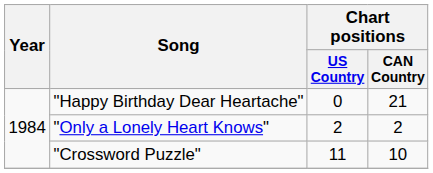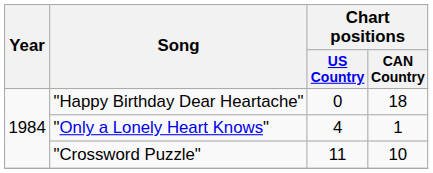 <table class="wikitable" style="text-align:center;">
 <tr>
 <th rowspan="2">Year</th>
 <th rowspan="2">Song</th>
 <th colspan="2">Chart positions</th>
 </tr>
 <tr style="font-size:smaller;">
 <th width="50"><a href='#'>US Country</a></th>
 <th width="50">CAN Country</th>
 </tr>
 <tr>
 <td rowspan="3">1984</td>
 <td align="left">"Happy Birthday Dear Heartache"</td>
 <td>0</td>
-<td>21</td>
+<td>18</td>
 </tr>
 <tr>
 <td align="left">"<a href='#'>Only a Lonely Heart Knows</a>"</td>
-<td>2</td>
-<td>2</td>
+<td>4</td>
+<td>1</td>
 </tr>
 <tr>
 <td align="left">"Crossword Puzzle"</td>
 <td>11</td>
 <td>10</td>
 </tr>
 <tr>
 </tr>
 </table>
